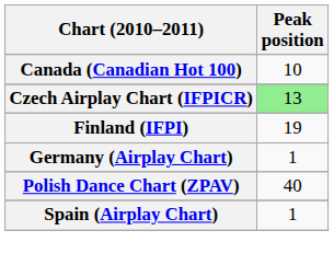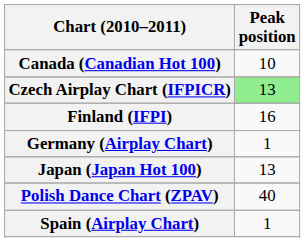 <table class="wikitable sortable plainrowheaders" style="text-align:center">
 <tr>
 <th scope="col">Chart (2010–2011)</th>
 <th scope="col">Peak<br>position</th>
 </tr>
 <tr>
 </tr>
 <tr>
 </tr>
 <tr>
 </tr>
 <tr>
 </tr>
 <tr>
 <th scope="row">Canada (<a href='#'>Canadian Hot 100</a>)</th>
 <td>10</td>
 </tr>
 <tr>
 </tr>
 <tr>
 <th scope="row">Czech Airplay Chart (<a href='#'>IFPICR</a>)</th>
 <td style="background: lightgreen;">13</td>
 </tr>
 <tr>
 </tr>
 <tr>
 <th scope="row">Finland (<a href='#'>IFPI</a>)</th>
-<td>19</td>
+<td>16</td>
 </tr>
 <tr>
 </tr>
 <tr>
 </tr>
 <tr>
 <th scope="row">Germany (<a href='#'>Airplay Chart</a>)</th>
 <td>1</td>
 </tr>
 <tr>
 </tr>
 <tr>
 </tr>
 <tr>
+</tr>
+<tr>
+<th scope="row">Japan (<a href='#'>Japan Hot 100</a>)</th>
+<td>13</td>
 </tr>
 <tr>
 </tr>
 <tr>
 </tr>
 <tr>
 </tr>
 <tr>
 </tr>
 <tr>
 <th scope="row"><a href='#'>Polish Dance Chart</a> (<a href='#'>ZPAV</a>)</th>
 <td>40</td>
 </tr>
 <tr>
 </tr>
 <tr>
 </tr>
 <tr>
 <th scope="row">Spain (<a href='#'>Airplay Chart</a>)</th>
 <td>1</td>
 </tr>
 <tr>
 </tr>
 <tr>
 </tr>
 <tr>
 </tr>
 <tr>
 </tr>
 <tr>
 </tr>
 <tr>
 </tr>
 <tr>
 </tr>
 <tr>
 </tr>
 <tr>
 </tr>
 </table>
